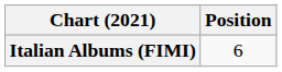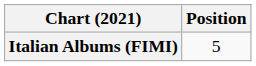 <table class="wikitable plainrowheaders" style="text-align:center">
 <tr>
 <th scope="col">Chart (2021)</th>
 <th scope="col">Position</th>
 </tr>
 <tr>
 <th scope="row">Italian Albums (FIMI)</th>
-<td>6</td>
+<td>5</td>
 </tr>
 </table>
